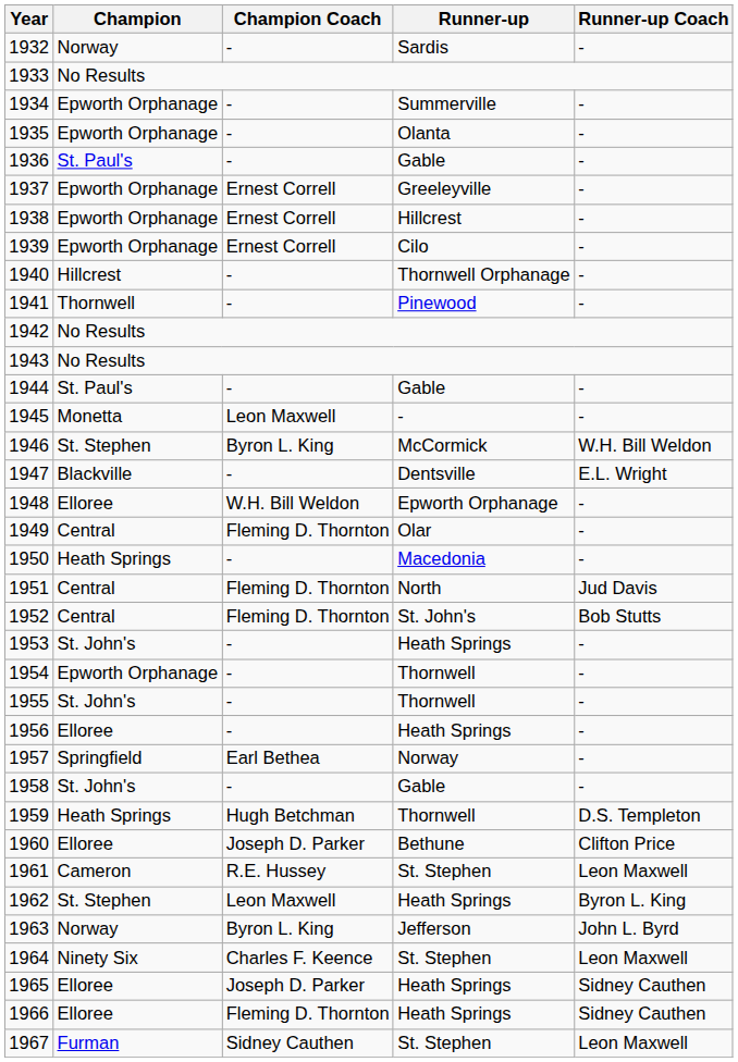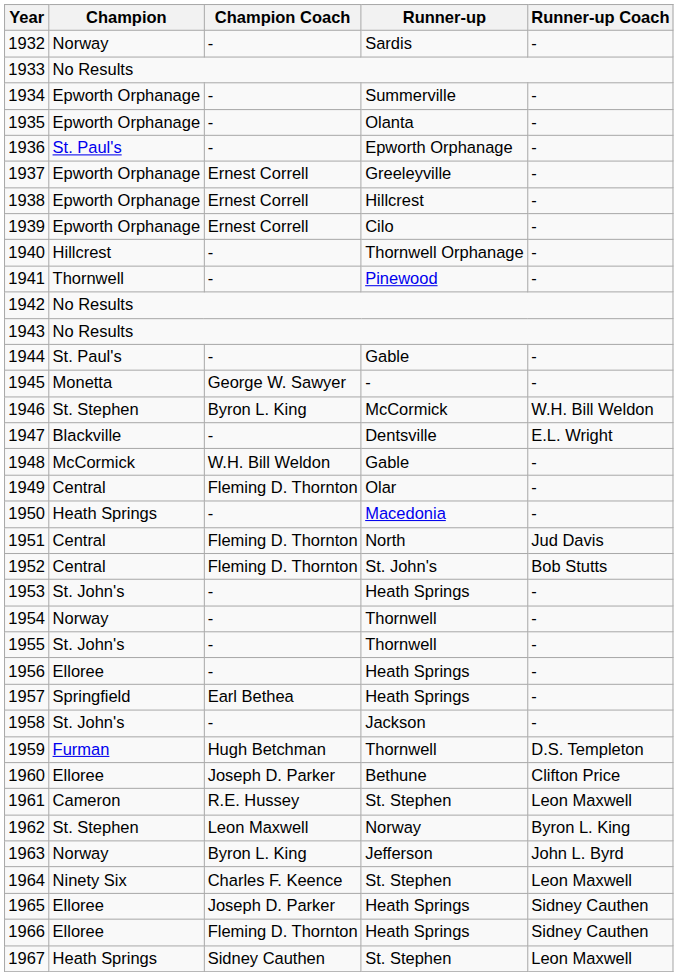 <table class="wikitable sortable">
 <tr>
 <th scope="col">Year</th>
 <th scope="col">Champion</th>
 <th scope="col">Champion Coach</th>
 <th scope="col">Runner-up</th>
 <th scope="col">Runner-up Coach</th>
 </tr>
 <tr>
 <td>1932</td>
 <td>Norway</td>
 <td>-</td>
 <td>Sardis</td>
 <td>-</td>
 </tr>
 <tr>
 <td>1933</td>
 <td colspan="4">No Results</td>
 </tr>
 <tr>
 <td>1934</td>
 <td>Epworth Orphanage</td>
 <td>-</td>
 <td>Summerville</td>
 <td>-</td>
 </tr>
 <tr>
 <td>1935</td>
 <td>Epworth Orphanage</td>
 <td>-</td>
 <td>Olanta</td>
 <td>-</td>
 </tr>
 <tr>
 <td>1936</td>
 <td><a href='#'>St. Paul's</a></td>
 <td>-</td>
-<td>Gable</td>
+<td>Epworth Orphanage</td>
 <td>-</td>
 </tr>
 <tr>
 <td>1937</td>
 <td>Epworth Orphanage</td>
 <td>Ernest Correll</td>
 <td>Greeleyville</td>
 <td>-</td>
 </tr>
 <tr>
 <td>1938</td>
 <td>Epworth Orphanage</td>
 <td>Ernest Correll</td>
 <td>Hillcrest</td>
 <td>-</td>
 </tr>
 <tr>
 <td>1939</td>
 <td>Epworth Orphanage</td>
 <td>Ernest Correll</td>
 <td>Cilo</td>
 <td>-</td>
 </tr>
 <tr>
 <td>1940</td>
 <td>Hillcrest</td>
 <td>-</td>
 <td>Thornwell Orphanage</td>
 <td>-</td>
 </tr>
 <tr>
 <td>1941</td>
 <td>Thornwell</td>
 <td>-</td>
 <td><a href='#'>Pinewood</a></td>
 <td>-</td>
 </tr>
 <tr>
 <td>1942</td>
 <td colspan="4">No Results</td>
 </tr>
 <tr>
 <td>1943</td>
 <td colspan="4">No Results</td>
 </tr>
 <tr>
 <td>1944</td>
 <td>St. Paul's</td>
 <td>-</td>
 <td>Gable</td>
 <td>-</td>
 </tr>
 <tr>
 <td>1945</td>
 <td>Monetta</td>
-<td>Leon Maxwell</td>
+<td>George W. Sawyer</td>
 <td>-</td>
 <td>-</td>
 </tr>
 <tr>
 <td>1946</td>
 <td>St. Stephen</td>
 <td>Byron L. King</td>
 <td>McCormick</td>
 <td>W.H. Bill Weldon</td>
 </tr>
 <tr>
 <td>1947</td>
 <td>Blackville</td>
 <td>-</td>
 <td>Dentsville</td>
 <td>E.L. Wright</td>
 </tr>
 <tr>
 <td>1948</td>
-<td>Elloree</td>
+<td>McCormick</td>
 <td>W.H. Bill Weldon</td>
-<td>Epworth Orphanage</td>
+<td>Gable</td>
 <td>-</td>
 </tr>
 <tr>
 <td>1949</td>
 <td>Central</td>
 <td>Fleming D. Thornton</td>
 <td>Olar</td>
 <td>-</td>
 </tr>
 <tr>
 <td>1950</td>
 <td>Heath Springs</td>
 <td>-</td>
 <td><a href='#'>Macedonia</a></td>
 <td>-</td>
 </tr>
 <tr>
 <td>1951</td>
 <td>Central</td>
 <td>Fleming D. Thornton</td>
 <td>North</td>
 <td>Jud Davis</td>
 </tr>
 <tr>
 <td>1952</td>
 <td>Central</td>
 <td>Fleming D. Thornton</td>
 <td>St. John's</td>
 <td>Bob Stutts</td>
 </tr>
 <tr>
 <td>1953</td>
 <td>St. John's</td>
 <td>-</td>
 <td>Heath Springs</td>
 <td>-</td>
 </tr>
 <tr>
 <td>1954</td>
-<td>Epworth Orphanage</td>
+<td>Norway</td>
 <td>-</td>
 <td>Thornwell</td>
 <td>-</td>
 </tr>
 <tr>
 <td>1955</td>
 <td>St. John's</td>
 <td>-</td>
 <td>Thornwell</td>
 <td>-</td>
 </tr>
 <tr>
 <td>1956</td>
 <td>Elloree</td>
 <td>-</td>
 <td>Heath Springs</td>
 <td>-</td>
 </tr>
 <tr>
 <td>1957</td>
 <td>Springfield</td>
 <td>Earl Bethea</td>
-<td>Norway</td>
+<td>Heath Springs</td>
 <td>-</td>
 </tr>
 <tr>
 <td>1958</td>
 <td>St. John's</td>
 <td>-</td>
-<td>Gable</td>
+<td>Jackson</td>
 <td>-</td>
 </tr>
 <tr>
 <td>1959</td>
-<td>Heath Springs</td>
+<td><a href='#'>Furman</a></td>
 <td>Hugh Betchman</td>
 <td>Thornwell</td>
 <td>D.S. Templeton</td>
 </tr>
 <tr>
 <td>1960</td>
 <td>Elloree</td>
 <td>Joseph D. Parker</td>
 <td>Bethune</td>
 <td>Clifton Price</td>
 </tr>
 <tr>
 <td>1961</td>
 <td>Cameron</td>
 <td>R.E. Hussey</td>
 <td>St. Stephen</td>
 <td>Leon Maxwell</td>
 </tr>
 <tr>
 <td>1962</td>
 <td>St. Stephen</td>
 <td>Leon Maxwell</td>
-<td>Heath Springs</td>
+<td>Norway</td>
 <td>Byron L. King</td>
 </tr>
 <tr>
 <td>1963</td>
 <td>Norway</td>
 <td>Byron L. King</td>
 <td>Jefferson</td>
 <td>John L. Byrd</td>
 </tr>
 <tr>
 <td>1964</td>
 <td>Ninety Six</td>
 <td>Charles F. Keence</td>
 <td>St. Stephen</td>
 <td>Leon Maxwell</td>
 </tr>
 <tr>
 <td>1965</td>
 <td>Elloree</td>
 <td>Joseph D. Parker</td>
 <td>Heath Springs</td>
 <td>Sidney Cauthen</td>
 </tr>
 <tr>
 <td>1966</td>
 <td>Elloree</td>
 <td>Fleming D. Thornton</td>
 <td>Heath Springs</td>
 <td>Sidney Cauthen</td>
 </tr>
 <tr>
 <td>1967</td>
-<td><a href='#'>Furman</a></td>
+<td>Heath Springs</td>
 <td>Sidney Cauthen</td>
 <td>St. Stephen</td>
 <td>Leon Maxwell</td>
 </tr>
 </table>
